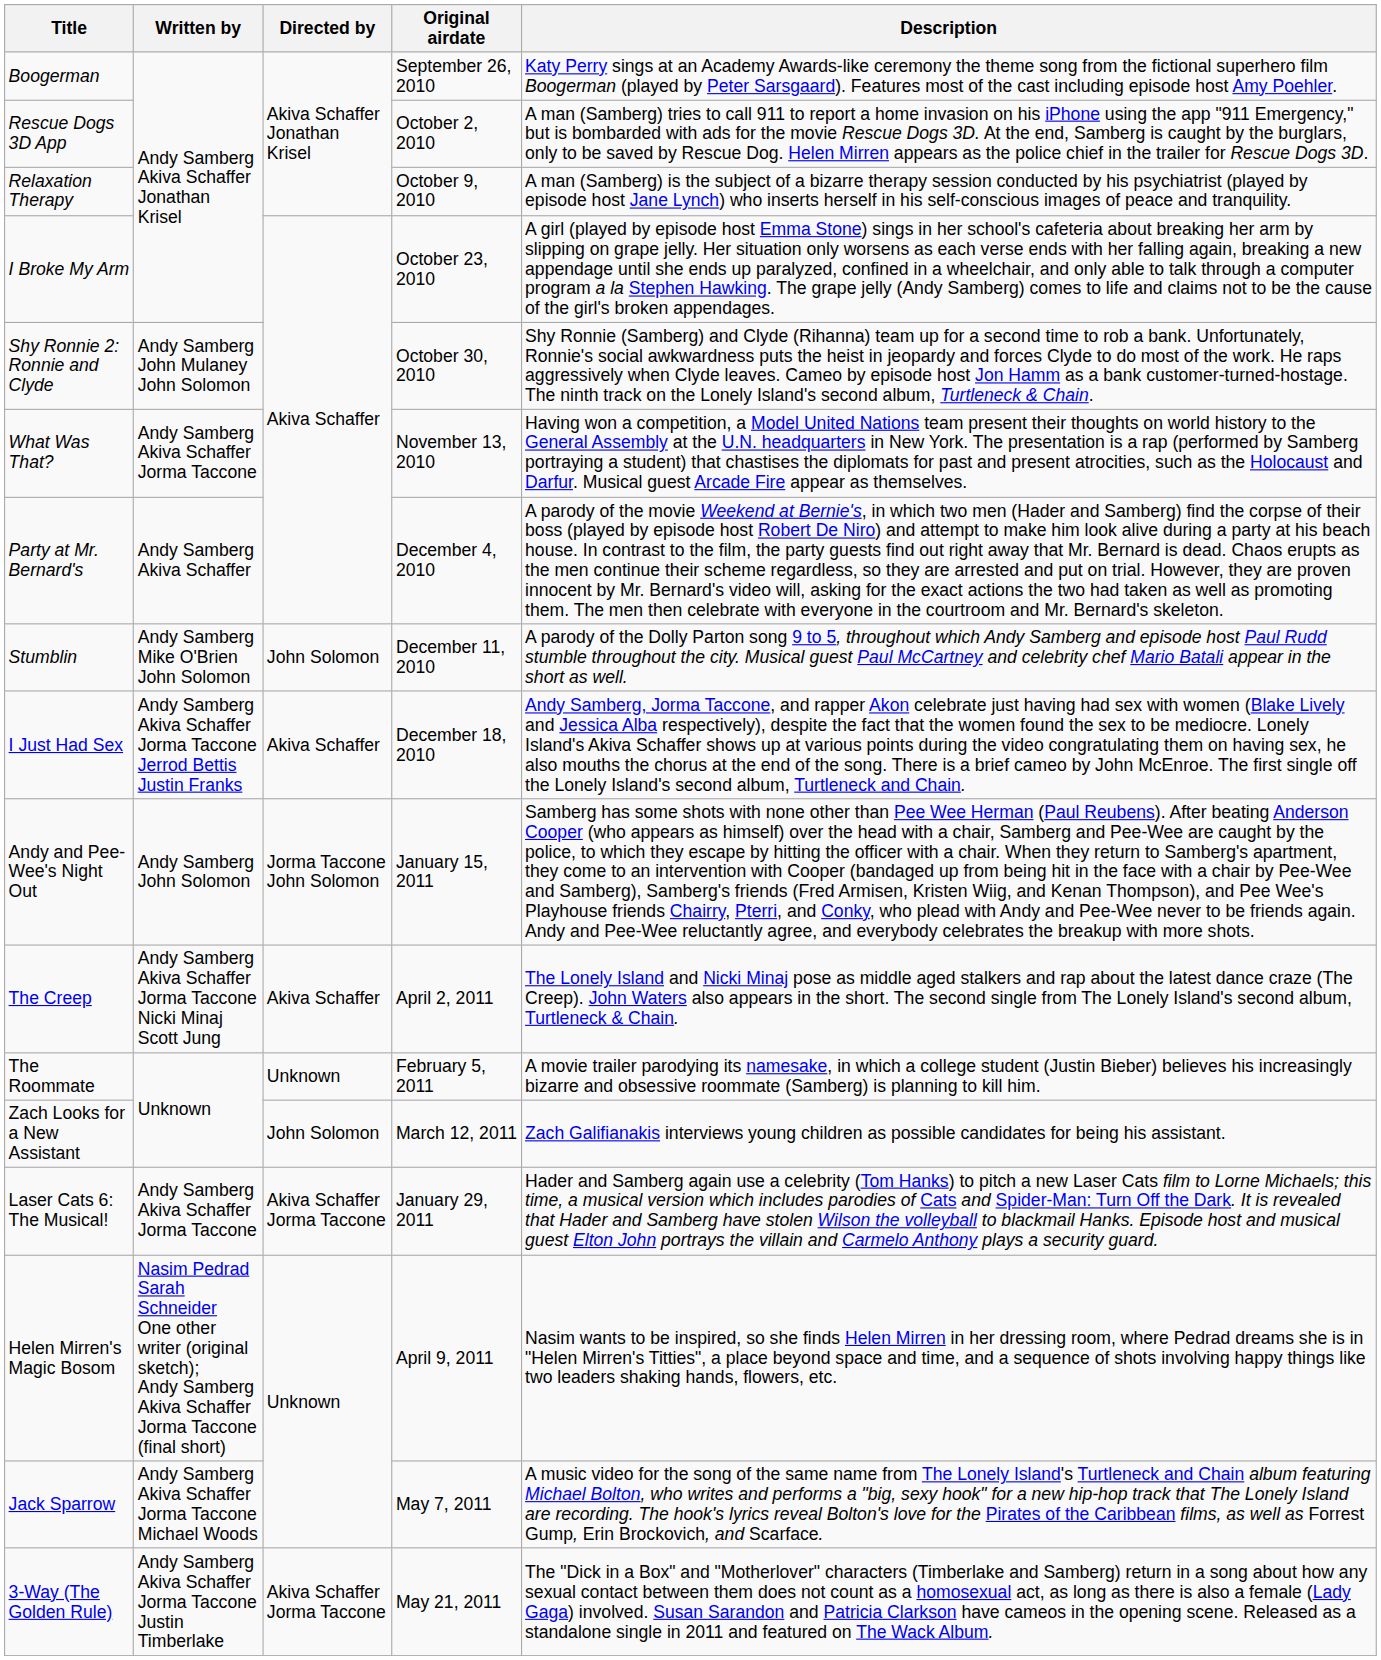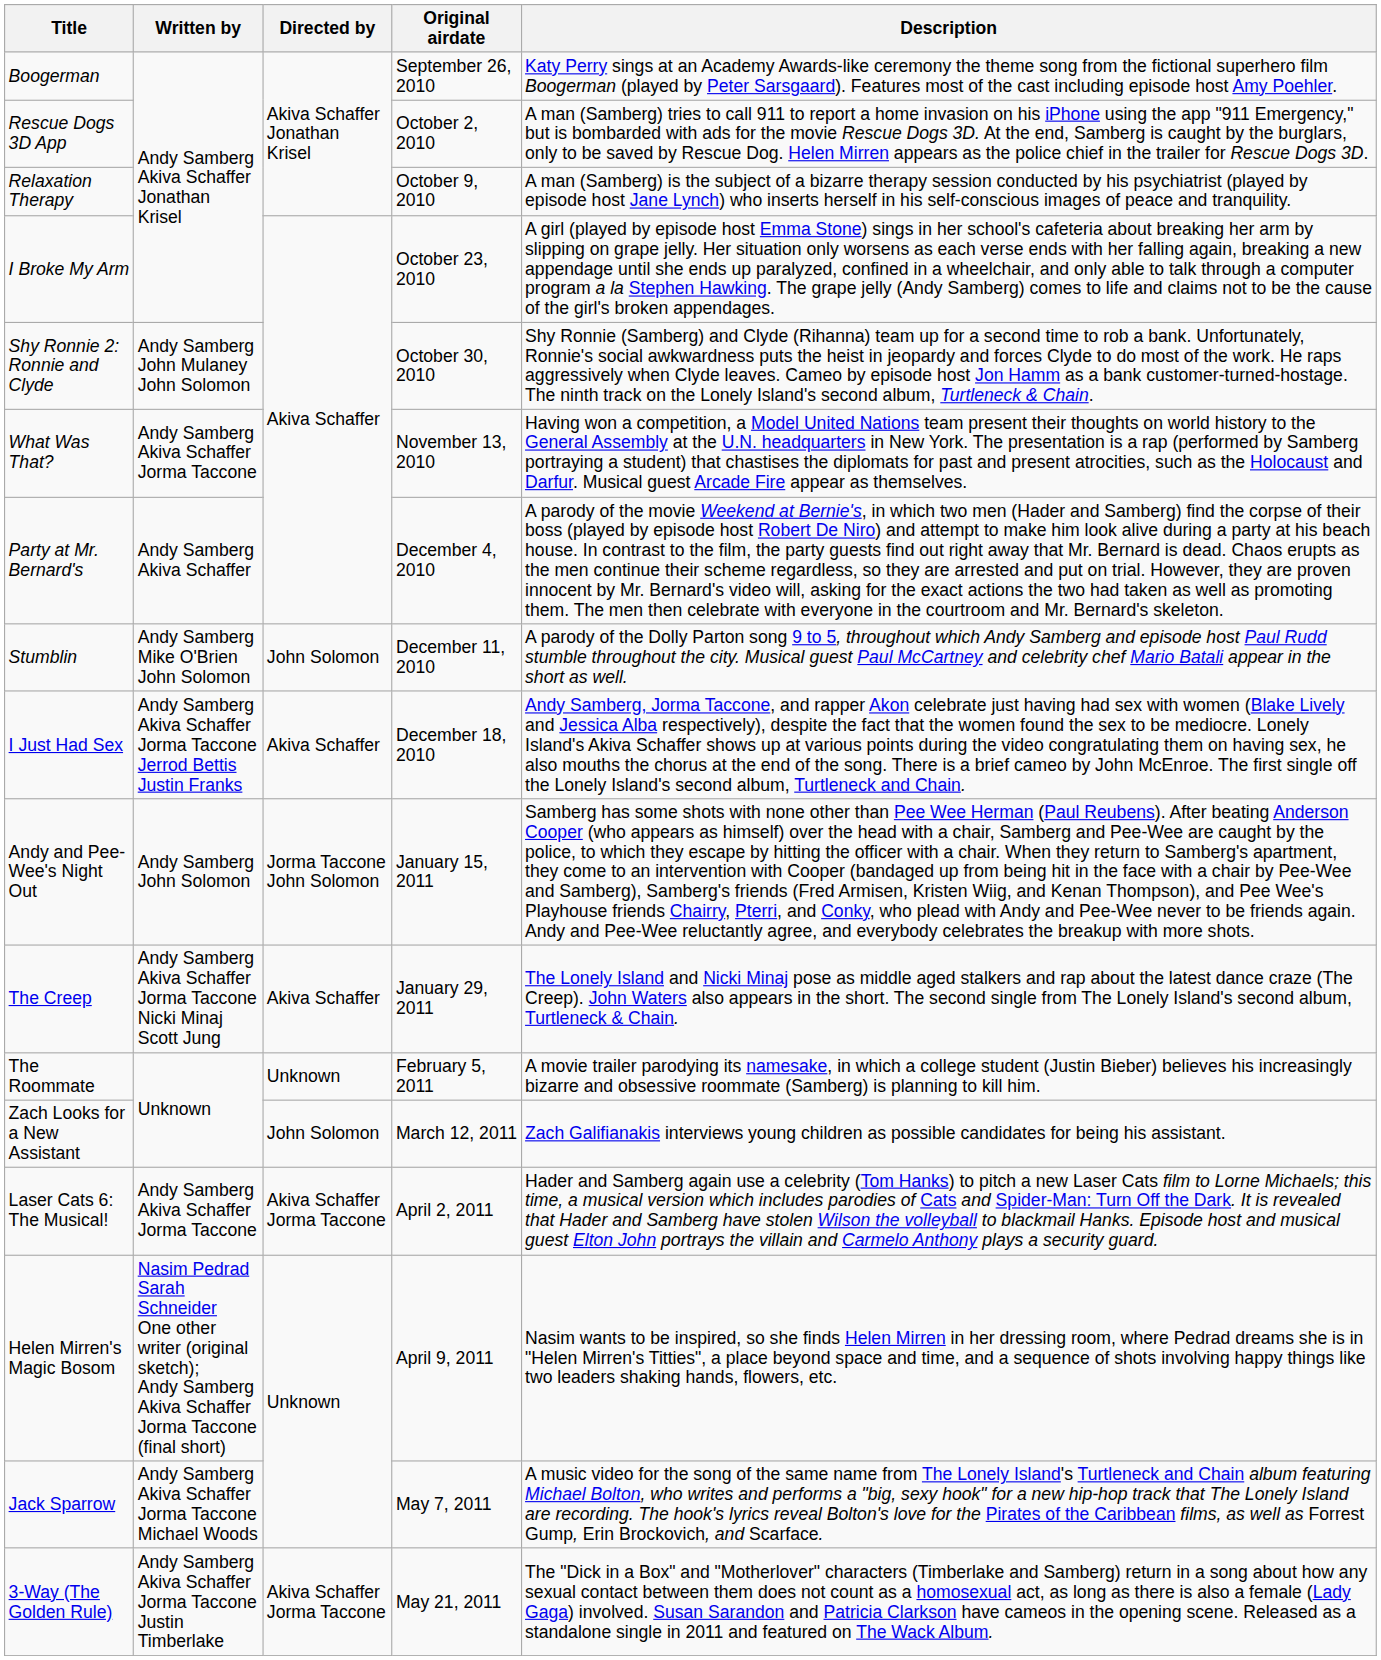 <table class="wikitable">
 <tr style="background:lightgrey;">
 <th style="width:110px;">Title</th>
 <th style="width:110px;">Written by</th>
 <th style="width:110px;">Directed by</th>
 <th style="width:110px;">Original airdate</th>
 <th>Description</th>
 </tr>
 <tr>
 <td><em>Boogerman</em></td>
 <td rowspan="4">Andy Samberg<br>Akiva Schaffer<br>Jonathan Krisel</td>
 <td rowspan="3">Akiva Schaffer<br>Jonathan Krisel</td>
 <td>September 26, 2010</td>
 <td><a href='#'>Katy Perry</a> sings at an Academy Awards-like ceremony the theme song from the fictional superhero film <em>Boogerman</em> (played by <a href='#'>Peter Sarsgaard</a>).  Features most of the cast including episode host <a href='#'>Amy Poehler</a>.</td>
 </tr>
 <tr>
 <td><em>Rescue Dogs 3D App</em></td>
 <td>October 2, 2010</td>
 <td>A man (Samberg) tries to call 911 to report a home invasion on his <a href='#'>iPhone</a> using the app "911 Emergency," but is bombarded with ads for the movie <em>Rescue Dogs 3D.</em>  At the end, Samberg is caught by the burglars, only to be saved by Rescue Dog. <a href='#'>Helen Mirren</a> appears as the police chief in the trailer for <em>Rescue Dogs 3D</em>.</td>
 </tr>
 <tr>
 <td><em>Relaxation Therapy</em></td>
 <td>October 9, 2010</td>
 <td>A man (Samberg) is the subject of a bizarre therapy session conducted by his psychiatrist (played by episode host <a href='#'>Jane Lynch</a>) who inserts herself in his self-conscious images of peace and tranquility.</td>
 </tr>
 <tr>
 <td><em>I Broke My Arm</em></td>
 <td rowspan="4">Akiva Schaffer</td>
 <td>October 23, 2010</td>
 <td>A girl (played by episode host <a href='#'>Emma Stone</a>) sings in her school's cafeteria about breaking her arm by slipping on grape jelly.  Her situation only worsens as each verse ends with her falling again, breaking a new appendage until she ends up paralyzed, confined in a wheelchair, and only able to talk through a computer program <em>a la</em>  <a href='#'>Stephen Hawking</a>. The grape jelly (Andy Samberg) comes to life and claims not to be the cause of the girl's broken appendages.</td>
 </tr>
 <tr>
 <td><em>Shy Ronnie 2: Ronnie and Clyde</em></td>
 <td>Andy Samberg<br>John Mulaney<br>John Solomon</td>
 <td>October 30, 2010</td>
 <td>Shy Ronnie (Samberg) and Clyde (Rihanna) team up for a second time to rob a bank. Unfortunately, Ronnie's social awkwardness puts the heist in jeopardy and forces Clyde to do most of the work. He raps aggressively when Clyde leaves. Cameo by episode host <a href='#'>Jon Hamm</a> as a bank customer-turned-hostage. The ninth track on the Lonely Island's second album, <em><a href='#'>Turtleneck & Chain</a></em>.</td>
 </tr>
 <tr>
 <td><em>What Was That?</em></td>
 <td>Andy Samberg<br>Akiva Schaffer<br>Jorma Taccone</td>
 <td>November 13, 2010</td>
 <td>Having won a competition, a <a href='#'>Model United Nations</a> team present their thoughts on world history to the <a href='#'>General Assembly</a> at the <a href='#'>U.N. headquarters</a> in New York.  The presentation is a rap (performed by Samberg portraying a student) that chastises the diplomats for past and present atrocities, such as the <a href='#'>Holocaust</a> and <a href='#'>Darfur</a>.  Musical guest <a href='#'>Arcade Fire</a> appear as themselves.</td>
 </tr>
 <tr>
 <td><em>Party at Mr. Bernard's</em></td>
 <td>Andy Samberg<br>Akiva Schaffer</td>
 <td>December 4, 2010</td>
 <td>A parody of the movie <em><a href='#'>Weekend at Bernie's</a></em>, in which two men (Hader and Samberg) find the corpse of their boss (played by episode host <a href='#'>Robert De Niro</a>) and attempt to make him look alive during a party at his beach house. In contrast to the film, the party guests find out right away that Mr. Bernard is dead. Chaos erupts as the men continue their scheme regardless, so they are arrested and put on trial. However, they are proven innocent by Mr. Bernard's video will, asking for the exact actions the two had taken as well as promoting them. The men then celebrate with everyone in the courtroom and Mr. Bernard's skeleton.</td>
 </tr>
 <tr>
 <td><em>Stumblin<strong></td>
 <td>Andy Samberg<br>Mike O'Brien<br>John Solomon</td>
 <td>John Solomon</td>
 <td>December 11, 2010</td>
 <td>A parody of the Dolly Parton song </em><a href='#'>9 to 5</a><em>, throughout which Andy Samberg and episode host <a href='#'>Paul Rudd</a> stumble throughout the city.  Musical guest <a href='#'>Paul McCartney</a> and celebrity chef <a href='#'>Mario Batali</a> appear in the short as well.</td>
 </tr>
 <tr>
 <td></em><a href='#'>I Just Had Sex</a><em></td>
 <td>Andy Samberg<br>Akiva Schaffer<br>Jorma Taccone<br><a href='#'>Jerrod Bettis</a><br><a href='#'>Justin Franks</a></td>
 <td>Akiva Schaffer</td>
 <td>December 18, 2010</td>
 <td><a href='#'>Andy Samberg, Jorma Taccone</a>, and rapper <a href='#'>Akon</a> celebrate just having had sex with women (<a href='#'>Blake Lively</a> and <a href='#'>Jessica Alba</a> respectively), despite the fact that the women found the sex to be mediocre. Lonely Island's Akiva Schaffer shows up at various points during the video congratulating them on having sex, he also mouths the chorus at the end of the song. There is a brief cameo by John McEnroe. The first single off the Lonely Island's second album, </em><a href='#'>Turtleneck and Chain</a><em>.</td>
 </tr>
 <tr>
 <td></em>Andy and Pee-Wee's Night Out<em></td>
 <td>Andy Samberg<br>John Solomon</td>
 <td>Jorma Taccone<br>John Solomon</td>
 <td>January 15, 2011</td>
 <td>Samberg has some shots with none other than <a href='#'>Pee Wee Herman</a> (<a href='#'>Paul Reubens</a>). After beating <a href='#'>Anderson Cooper</a> (who appears as himself) over the head with a chair, Samberg and Pee-Wee are caught by the police, to which they escape by hitting the officer with a chair. When they return to Samberg's apartment, they come to an intervention with Cooper (bandaged up from being hit in the face with a chair by Pee-Wee and Samberg), Samberg's friends (Fred Armisen, Kristen Wiig, and Kenan Thompson), and Pee Wee's Playhouse friends <a href='#'>Chairry</a>, <a href='#'>Pterri</a>, and <a href='#'>Conky</a>, who plead with Andy and Pee-Wee never to be friends again.  Andy and Pee-Wee reluctantly agree, and everybody celebrates the breakup with more shots.</td>
 </tr>
 <tr>
 <td></em><a href='#'>The Creep</a><em></td>
 <td>Andy Samberg<br>Akiva Schaffer<br>Jorma Taccone<br>Nicki Minaj<br>Scott Jung</td>
 <td>Akiva Schaffer</td>
-<td>April 2, 2011</td>
+<td>January 29, 2011</td>
 <td><a href='#'>The Lonely Island</a> and <a href='#'>Nicki Minaj</a> pose as middle aged stalkers and rap about the latest dance craze (The Creep). <a href='#'>John Waters</a> also appears in the short.  The second single from The Lonely Island's second album, </em><a href='#'>Turtleneck & Chain</a><em>.</td>
 </tr>
 <tr>
 <td></em>The Roommate<em></td>
 <td rowspan="2">Unknown</td>
 <td>Unknown</td>
 <td>February 5, 2011</td>
 <td>A movie trailer parodying its <a href='#'>namesake</a>, in which a college student (Justin Bieber) believes his increasingly bizarre and obsessive roommate (Samberg) is planning to kill him.</td>
 </tr>
 <tr>
 <td></em>Zach Looks for a New Assistant<em></td>
 <td>John Solomon</td>
 <td>March 12, 2011</td>
 <td><a href='#'>Zach Galifianakis</a> interviews young children as possible candidates for being his assistant.</td>
 </tr>
 <tr>
 <td></em>Laser Cats 6: The Musical!<em></td>
 <td>Andy Samberg<br>Akiva Schaffer<br>Jorma Taccone</td>
 <td>Akiva Schaffer<br>Jorma Taccone</td>
-<td>January 29, 2011</td>
+<td>April 2, 2011</td>
 <td>Hader and Samberg again use a celebrity (<a href='#'>Tom Hanks</a>) to pitch a new </em>Laser Cats<em> film to Lorne Michaels; this time, a musical version which includes parodies of </em><a href='#'>Cats</a><em> and </em><a href='#'>Spider-Man: Turn Off the Dark</a><em>. It is revealed that Hader and Samberg have stolen <a href='#'>Wilson the volleyball</a> to blackmail Hanks.  Episode host and musical guest <a href='#'>Elton John</a> portrays the villain and <a href='#'>Carmelo Anthony</a> plays a security guard.</td>
 </tr>
 <tr>
 <td></em>Helen Mirren's Magic Bosom<em></td>
 <td><a href='#'>Nasim Pedrad</a><br><a href='#'>Sarah Schneider</a><br>One other writer (original sketch);<br>Andy Samberg<br>Akiva Schaffer<br>Jorma Taccone (final short)</td>
 <td rowspan="2">Unknown</td>
 <td>April 9, 2011</td>
 <td>Nasim wants to be inspired, so she finds <a href='#'>Helen Mirren</a> in her dressing room, where Pedrad dreams she is in "Helen Mirren's Titties", a place beyond space and time, and a sequence of shots involving happy things like two leaders shaking hands, flowers, etc.</td>
 </tr>
 <tr>
 <td></em><a href='#'>Jack Sparrow</a><em></td>
 <td>Andy Samberg<br>Akiva Schaffer<br>Jorma Taccone<br>Michael Woods</td>
 <td>May 7, 2011</td>
 <td>A music video for the song of the same name from <a href='#'>The Lonely Island</a>'s </em><a href='#'>Turtleneck and Chain</a><em> album featuring <a href='#'>Michael Bolton</a>, who writes and performs a "big, sexy hook" for a new hip-hop track that The Lonely Island are recording.  The hook's lyrics reveal Bolton's love for the </em><a href='#'>Pirates of the Caribbean</a><em> films, as well as </em>Forrest Gump<em>, </em>Erin Brockovich<em>, and </em>Scarface<em>.</td>
 </tr>
 <tr>
 <td></em><a href='#'>3-Way (The Golden Rule)</a><em></td>
 <td>Andy Samberg<br>Akiva Schaffer<br>Jorma Taccone<br>Justin Timberlake</td>
 <td>Akiva Schaffer<br>Jorma Taccone</td>
 <td>May 21, 2011</td>
 <td>The "Dick in a Box" and "Motherlover" characters (Timberlake and Samberg) return in a song about how any sexual contact between them does not count as a <a href='#'>homosexual</a> act, as long as there is also a female (<a href='#'>Lady Gaga</a>) involved. <a href='#'>Susan Sarandon</a> and <a href='#'>Patricia Clarkson</a> have cameos in the opening scene.  Released as a standalone single in 2011 and featured on </em><a href='#'>The Wack Album</a><em>.</td>
 </tr>
 </table>
